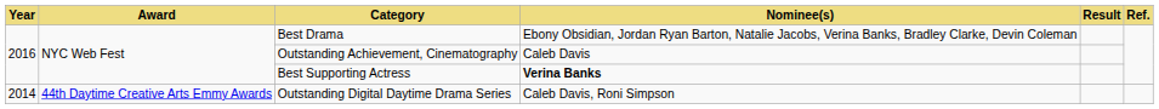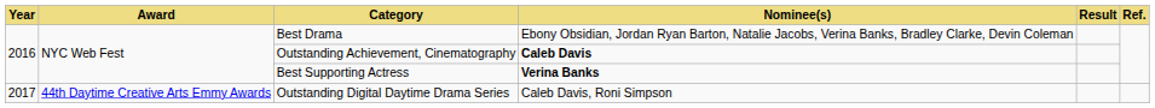 <table class="wikitable sortable">
 <tr>
 <th style="background:#eedd82;">Year</th>
 <th style="background:#eedd82;">Award</th>
 <th style="background:#eedd82;">Category</th>
 <th style="background:#eedd82;">Nominee(s)</th>
 <th style="background:#eedd82;">Result</th>
 <th style="background:#eedd82;">Ref.</th>
 </tr>
 <tr>
 <td rowspan="3">2016</td>
 <td rowspan="3">NYC Web Fest</td>
 <td>Best Drama</td>
 <td>Ebony Obsidian, Jordan Ryan Barton, Natalie Jacobs, Verina Banks, Bradley Clarke, Devin Coleman</td>
 <td></td>
 <td rowspan="3"></td>
 </tr>
 <tr>
 <td>Outstanding Achievement, Cinematography</td>
-<td>Caleb Davis</td>
+<td><strong>Caleb Davis</strong></td>
 <td></td>
 </tr>
 <tr>
 <td>Best Supporting Actress</td>
 <td><strong>Verina Banks</strong></td>
 <td></td>
 </tr>
 <tr>
-<td>2014</td>
+<td>2017</td>
 <td><a href='#'>44th Daytime Creative Arts Emmy Awards</a></td>
 <td>Outstanding Digital Daytime Drama Series</td>
 <td>Caleb Davis,  Roni Simpson</td>
 <td></td>
 <td></td>
 </tr>
 </table>
